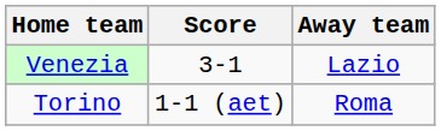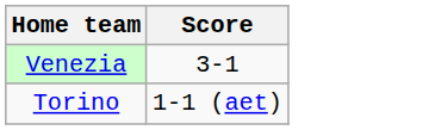 <table class="wikitable" style="text-align: center">
 <tr>
 <th>Home team</th>
 <th>Score</th>
-<th>Away team</th>
 </tr>
 <tr>
 <td bgcolor="ccffcc"><a href='#'>Venezia</a></td>
 <td>3-1</td>
-<td><a href='#'>Lazio</a></td>
 </tr>
 <tr>
 <td><a href='#'>Torino</a></td>
 <td>1-1 (<a href='#'>aet</a>)</td>
-<td><a href='#'>Roma</a></td>
 </tr>
 </table>
